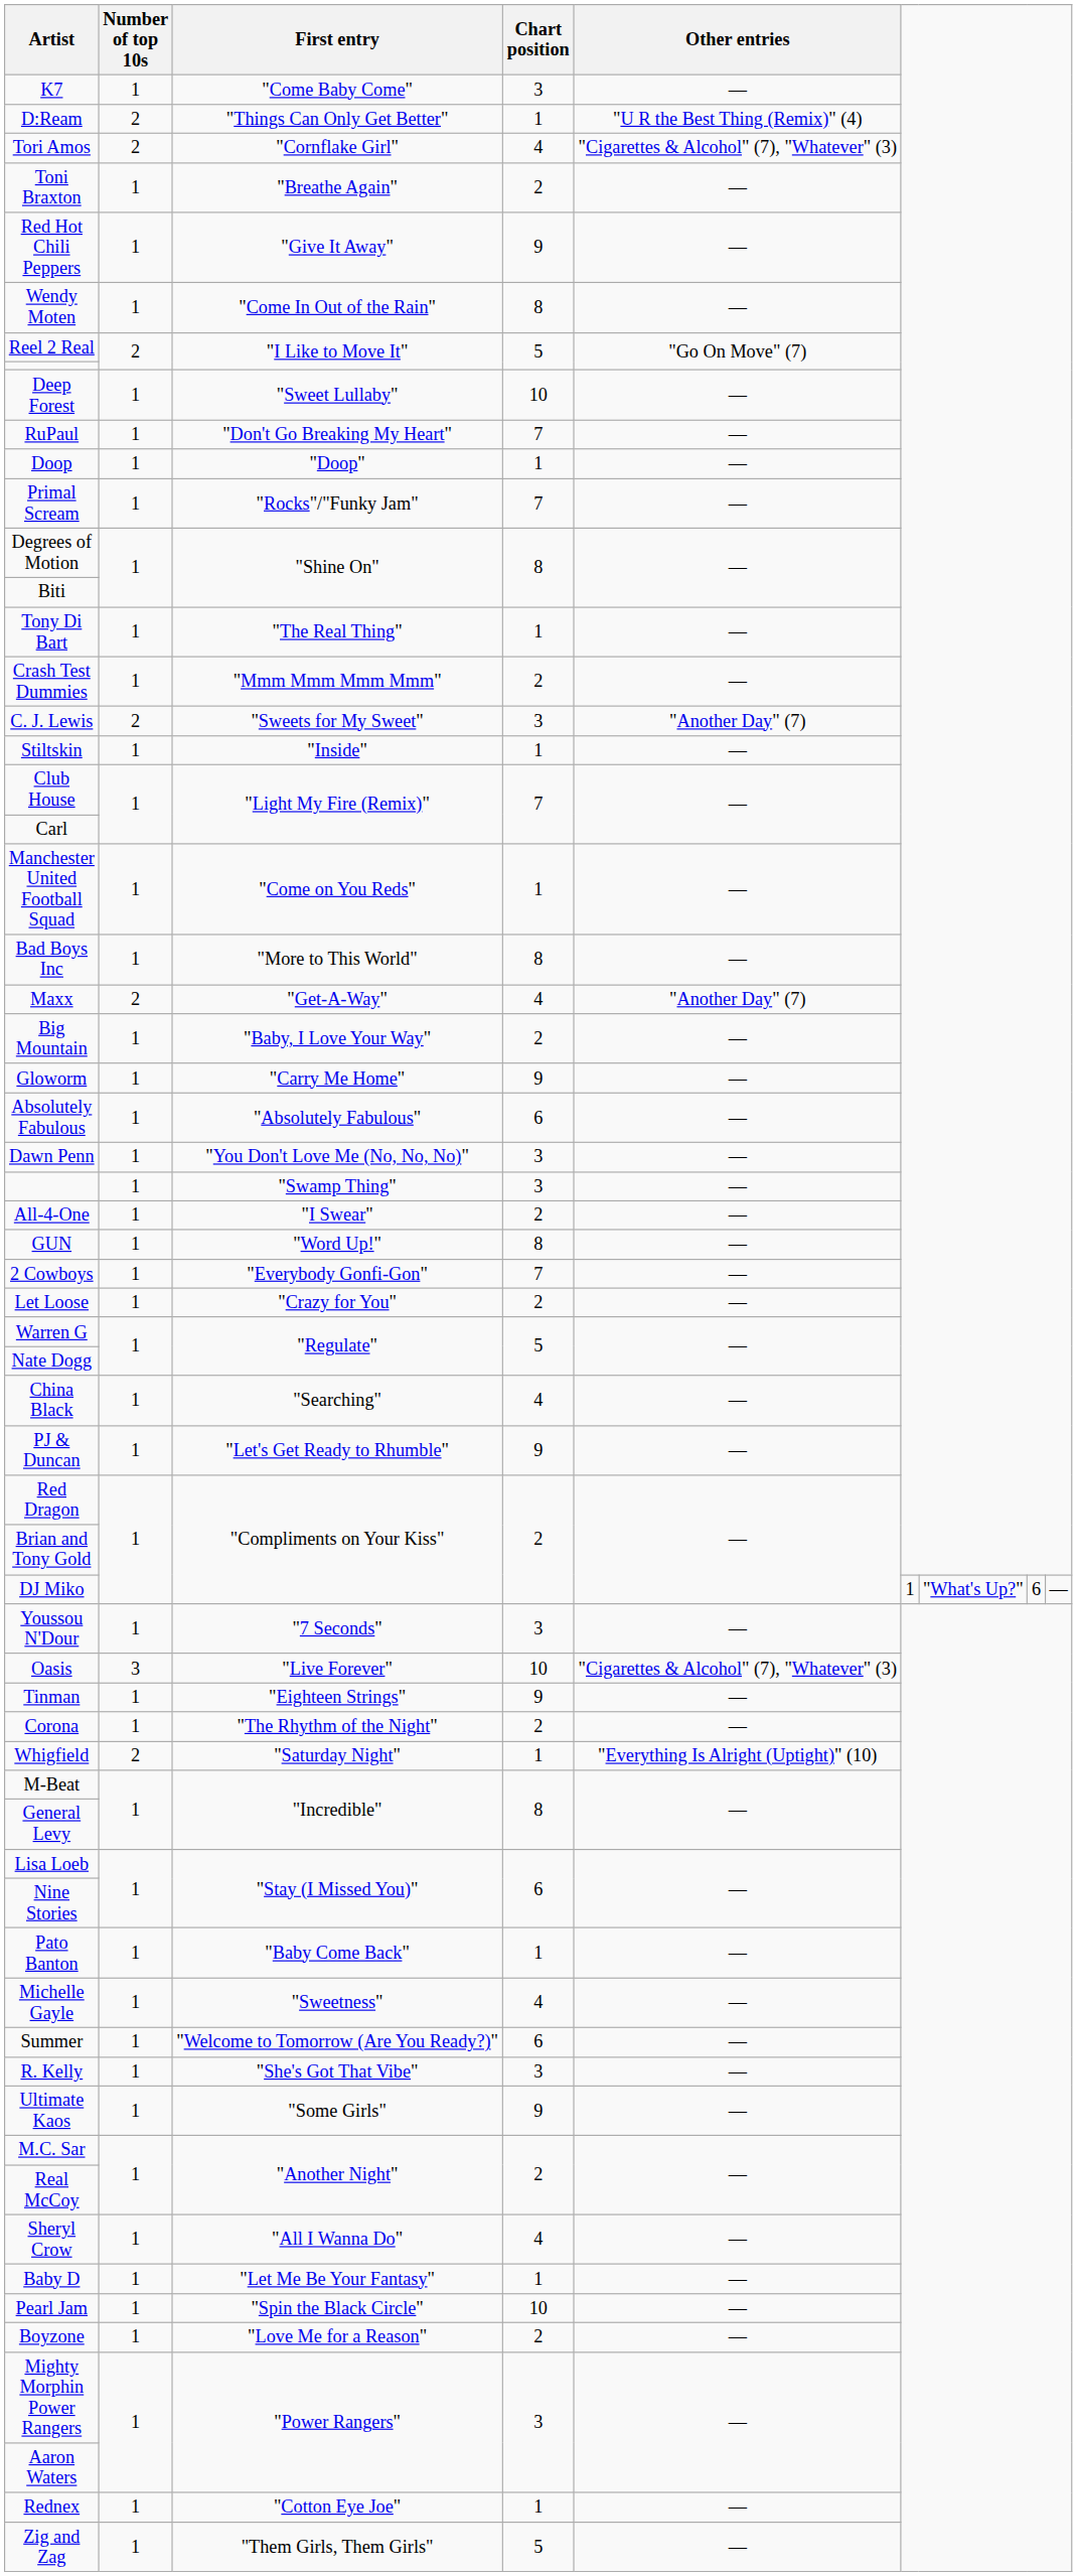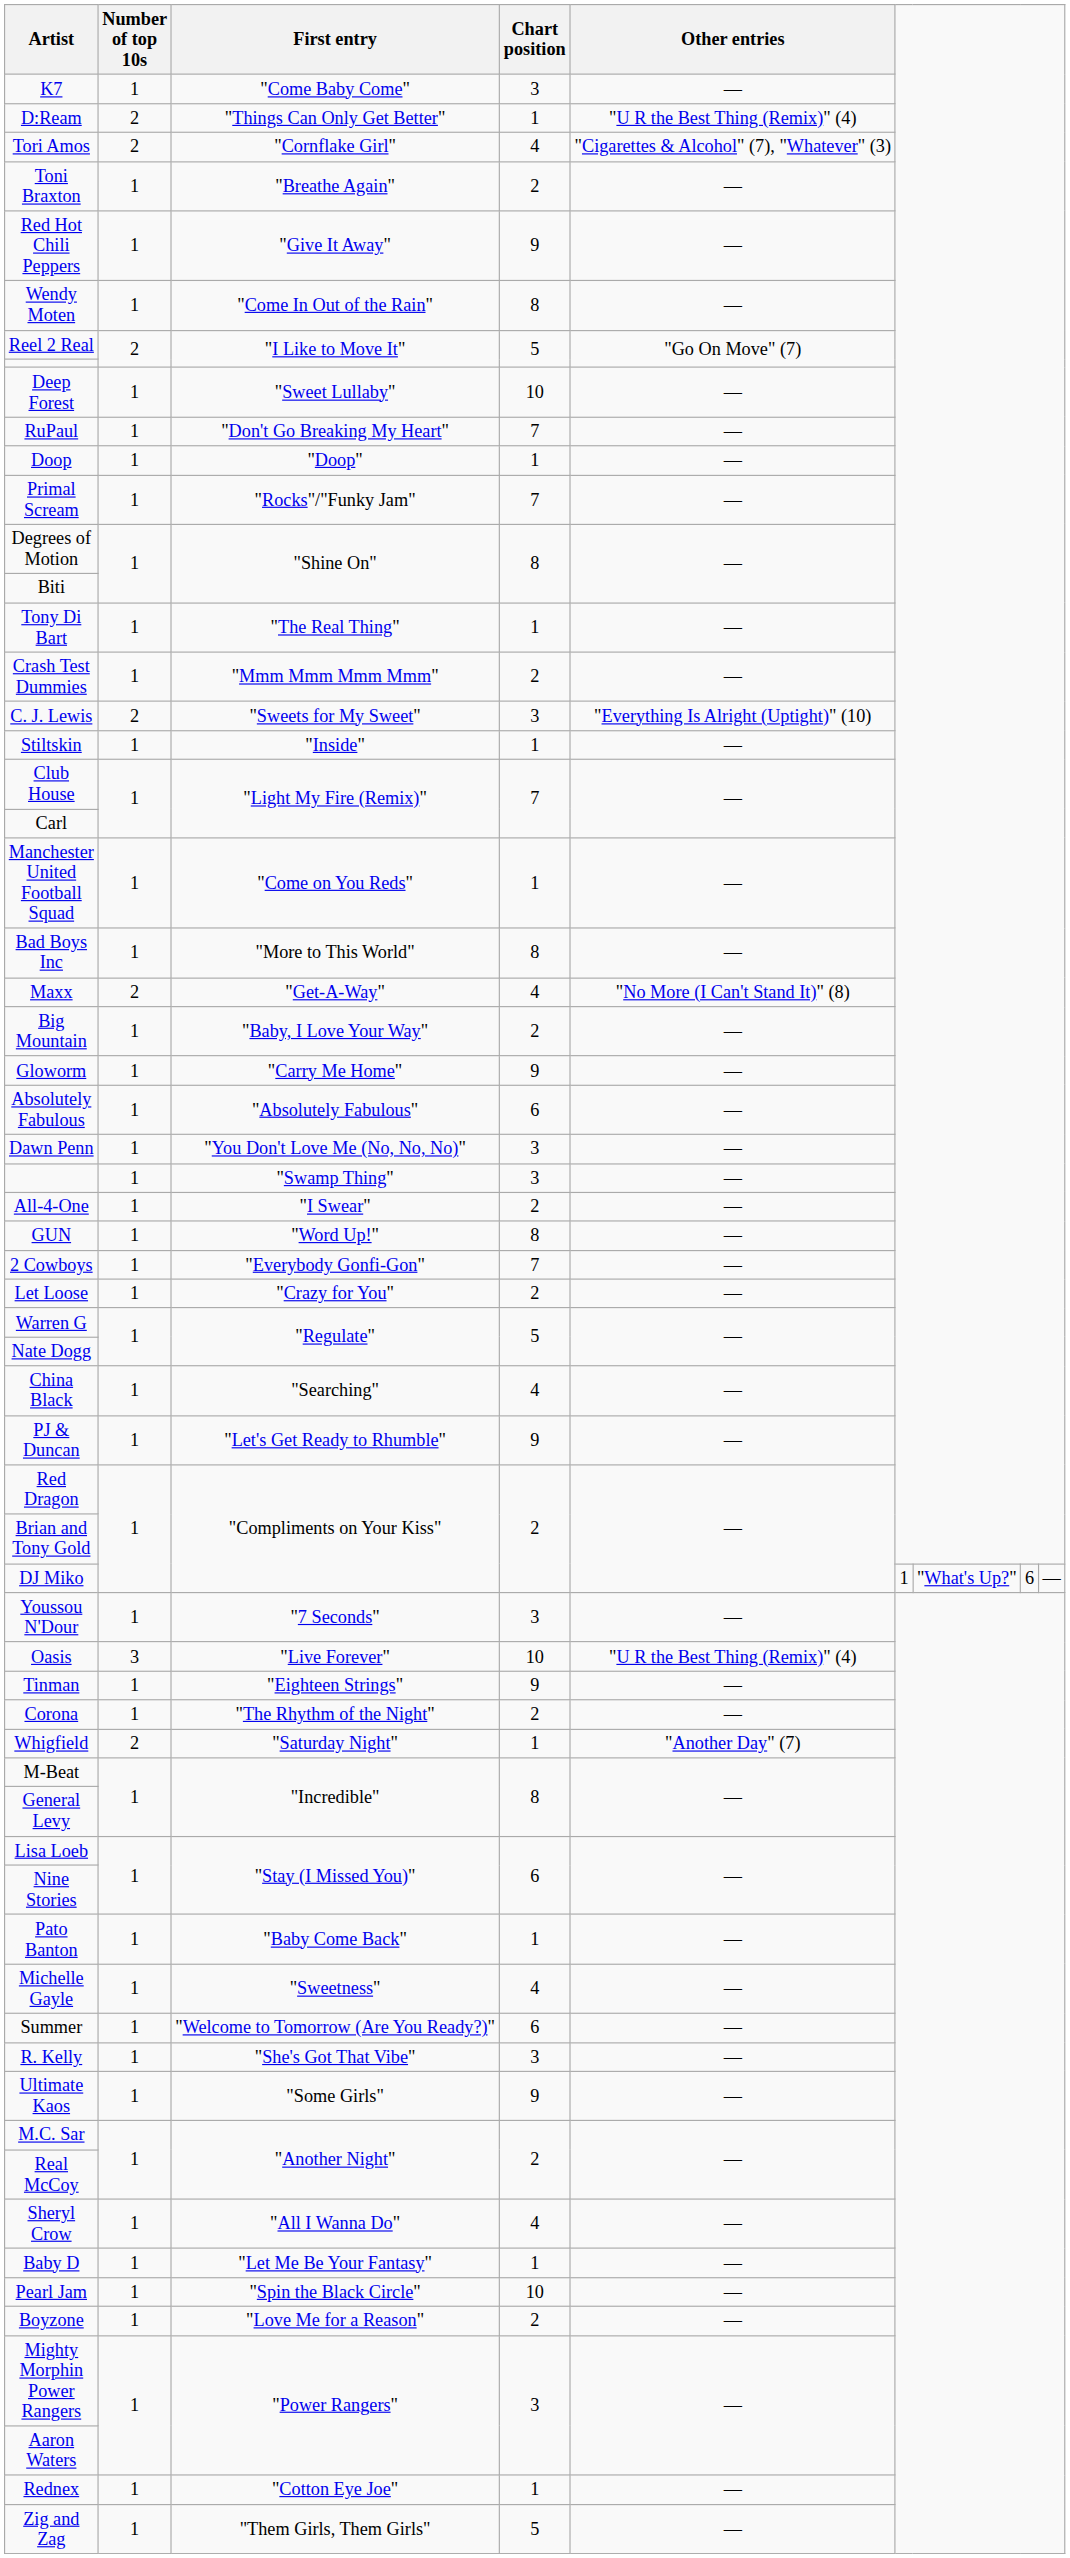 <table class="wikitable sortable mw-collapsible mw-collapsed" style="text-align: center;">
 <tr>
 <th scope="col" style="width:55px;">Artist</th>
 <th scope="col" style="width:55px;" data-sort-type="number">Number of top 10s</th>
 <th scope="col" style="text-align:center;">First entry</th>
 <th scope="col" style="width:55px;" data-sort-type="number">Chart position</th>
 <th scope="col" style="text-align:center;">Other entries</th>
 </tr>
 <tr>
 <td><a href='#'>K7</a></td>
 <td>1</td>
 <td>"<a href='#'>Come Baby Come</a>"</td>
 <td>3</td>
 <td>—</td>
 </tr>
 <tr>
 <td><a href='#'>D:Ream</a></td>
 <td>2</td>
 <td>"<a href='#'>Things Can Only Get Better</a>"</td>
 <td>1</td>
 <td>"<a href='#'>U R the Best Thing (Remix)</a>" (4)</td>
 </tr>
 <tr>
 <td><a href='#'>Tori Amos</a></td>
 <td>2</td>
 <td>"<a href='#'>Cornflake Girl</a>"</td>
 <td>4</td>
 <td>"<a href='#'>Cigarettes & Alcohol</a>" (7), "<a href='#'>Whatever</a>" (3)</td>
 </tr>
 <tr>
 <td><a href='#'>Toni Braxton</a></td>
 <td>1</td>
 <td>"<a href='#'>Breathe Again</a>"</td>
 <td>2</td>
 <td>—</td>
 </tr>
 <tr>
 <td><a href='#'>Red Hot Chili Peppers</a></td>
 <td>1</td>
 <td>"<a href='#'>Give It Away</a>"</td>
 <td>9</td>
 <td>—</td>
 </tr>
 <tr>
 <td><a href='#'>Wendy Moten</a></td>
 <td>1</td>
 <td>"<a href='#'>Come In Out of the Rain</a>"</td>
 <td>8</td>
 <td>—</td>
 </tr>
 <tr>
 <td><a href='#'>Reel 2 Real</a></td>
 <td rowspan="2">2</td>
 <td rowspan="2">"<a href='#'>I Like to Move It</a>"</td>
 <td rowspan="2">5</td>
 <td rowspan="2">"Go On Move" (7)</td>
 </tr>
 <tr>
 <td></td>
 </tr>
 <tr>
 <td><a href='#'>Deep Forest</a></td>
 <td>1</td>
 <td>"<a href='#'>Sweet Lullaby</a>"</td>
 <td>10</td>
 <td>—</td>
 </tr>
 <tr>
 <td><a href='#'>RuPaul</a></td>
 <td>1</td>
 <td>"<a href='#'>Don't Go Breaking My Heart</a>"</td>
 <td>7</td>
 <td>—</td>
 </tr>
 <tr>
 <td><a href='#'>Doop</a></td>
 <td>1</td>
 <td>"<a href='#'>Doop</a>"</td>
 <td>1</td>
 <td>—</td>
 </tr>
 <tr>
 <td><a href='#'>Primal Scream</a></td>
 <td>1</td>
 <td>"<a href='#'>Rocks</a>"/"Funky Jam"</td>
 <td>7</td>
 <td>—</td>
 </tr>
 <tr>
 <td>Degrees of Motion</td>
 <td rowspan="2">1</td>
 <td rowspan="2">"Shine On"</td>
 <td rowspan="2">8</td>
 <td rowspan="2">—</td>
 </tr>
 <tr>
 <td>Biti</td>
 </tr>
 <tr>
 <td><a href='#'>Tony Di Bart</a></td>
 <td>1</td>
 <td>"<a href='#'>The Real Thing</a>"</td>
 <td>1</td>
 <td>—</td>
 </tr>
 <tr>
 <td><a href='#'>Crash Test Dummies</a></td>
 <td>1</td>
 <td>"<a href='#'>Mmm Mmm Mmm Mmm</a>"</td>
 <td>2</td>
 <td>—</td>
 </tr>
 <tr>
 <td><a href='#'>C. J. Lewis</a></td>
 <td>2</td>
 <td>"<a href='#'>Sweets for My Sweet</a>"</td>
 <td>3</td>
-<td>"<a href='#'>Another Day</a>" (7) </td>
+<td>"<a href='#'>Everything Is Alright (Uptight)</a>" (10)</td>
 </tr>
 <tr>
 <td><a href='#'>Stiltskin</a></td>
 <td>1</td>
 <td>"<a href='#'>Inside</a>"</td>
 <td>1</td>
 <td>—</td>
 </tr>
 <tr>
 <td><a href='#'>Club House</a></td>
 <td rowspan="2">1</td>
 <td rowspan="2">"<a href='#'>Light My Fire (Remix)</a>"</td>
 <td rowspan="2">7</td>
 <td rowspan="2">—</td>
 </tr>
 <tr>
 <td>Carl</td>
 </tr>
 <tr>
 <td><a href='#'>Manchester United Football Squad</a></td>
 <td>1</td>
 <td>"<a href='#'>Come on You Reds</a>"</td>
 <td>1</td>
 <td>—</td>
 </tr>
 <tr>
 <td><a href='#'>Bad Boys Inc</a></td>
 <td>1</td>
 <td>"More to This World"</td>
 <td>8</td>
 <td>—</td>
 </tr>
 <tr>
 <td><a href='#'>Maxx</a></td>
 <td>2</td>
 <td>"<a href='#'>Get-A-Way</a>"</td>
 <td>4</td>
-<td>"<a href='#'>Another Day</a>" (7) </td>
+<td>"<a href='#'>No More (I Can't Stand It)</a>" (8)</td>
 </tr>
 <tr>
 <td><a href='#'>Big Mountain</a></td>
 <td>1</td>
 <td>"<a href='#'>Baby, I Love Your Way</a>"</td>
 <td>2</td>
 <td>—</td>
 </tr>
 <tr>
 <td><a href='#'>Gloworm</a></td>
 <td>1</td>
 <td>"<a href='#'>Carry Me Home</a>"</td>
 <td>9</td>
 <td>—</td>
 </tr>
 <tr>
 <td><a href='#'>Absolutely Fabulous</a></td>
 <td>1</td>
 <td>"<a href='#'>Absolutely Fabulous</a>"</td>
 <td>6</td>
 <td>—</td>
 </tr>
 <tr>
 <td><a href='#'>Dawn Penn</a></td>
 <td>1</td>
 <td>"<a href='#'>You Don't Love Me (No, No, No)</a>"</td>
 <td>3</td>
 <td>—</td>
 </tr>
 <tr>
 <td></td>
 <td>1</td>
 <td>"<a href='#'>Swamp Thing</a>"</td>
 <td>3</td>
 <td>—</td>
 </tr>
 <tr>
 <td><a href='#'>All-4-One</a></td>
 <td>1</td>
 <td>"<a href='#'>I Swear</a>"</td>
 <td>2</td>
 <td>—</td>
 </tr>
 <tr>
 <td><a href='#'>GUN</a></td>
 <td>1</td>
 <td>"<a href='#'>Word Up!</a>"</td>
 <td>8</td>
 <td>—</td>
 </tr>
 <tr>
 <td><a href='#'>2 Cowboys</a></td>
 <td>1</td>
 <td>"<a href='#'>Everybody Gonfi-Gon</a>"</td>
 <td>7</td>
 <td>—</td>
 </tr>
 <tr>
 <td><a href='#'>Let Loose</a></td>
 <td>1</td>
 <td>"<a href='#'>Crazy for You</a>"</td>
 <td>2</td>
 <td>—</td>
 </tr>
 <tr>
 <td><a href='#'>Warren G</a></td>
 <td rowspan="2">1</td>
 <td rowspan="2">"<a href='#'>Regulate</a>"</td>
 <td rowspan="2">5</td>
 <td rowspan="2">—</td>
 </tr>
 <tr>
 <td><a href='#'>Nate Dogg</a></td>
 </tr>
 <tr>
 <td><a href='#'>China Black</a></td>
 <td>1</td>
 <td>"Searching"</td>
 <td>4</td>
 <td>—</td>
 </tr>
 <tr>
 <td><a href='#'>PJ & Duncan</a></td>
 <td>1</td>
 <td>"<a href='#'>Let's Get Ready to Rhumble</a>"</td>
 <td>9</td>
 <td>—</td>
 </tr>
 <tr>
 <td><a href='#'>Red Dragon</a></td>
 <td rowspan="3">1</td>
 <td rowspan="3">"Compliments on Your Kiss"</td>
 <td rowspan="3">2</td>
 <td rowspan="3">—</td>
 </tr>
 <tr>
 <td><a href='#'>Brian and Tony Gold</a></td>
 </tr>
 <tr>
 <td><a href='#'>DJ Miko</a></td>
 <td>1</td>
 <td>"<a href='#'>What's Up?</a>"</td>
 <td>6</td>
 <td>—</td>
 </tr>
 <tr>
 <td><a href='#'>Youssou N'Dour</a></td>
 <td>1</td>
 <td>"<a href='#'>7 Seconds</a>"</td>
 <td>3</td>
 <td>—</td>
 </tr>
 <tr>
 <td><a href='#'>Oasis</a></td>
 <td>3</td>
 <td>"<a href='#'>Live Forever</a>"</td>
 <td>10</td>
-<td>"<a href='#'>Cigarettes & Alcohol</a>" (7), "<a href='#'>Whatever</a>" (3)</td>
+<td>"<a href='#'>U R the Best Thing (Remix)</a>" (4)</td>
 </tr>
 <tr>
 <td><a href='#'>Tinman</a></td>
 <td>1</td>
 <td>"<a href='#'>Eighteen Strings</a>"</td>
 <td>9</td>
 <td>—</td>
 </tr>
 <tr>
 <td><a href='#'>Corona</a></td>
 <td>1</td>
 <td>"<a href='#'>The Rhythm of the Night</a>"</td>
 <td>2</td>
 <td>—</td>
 </tr>
 <tr>
 <td><a href='#'>Whigfield</a></td>
 <td>2</td>
 <td>"<a href='#'>Saturday Night</a>"</td>
 <td>1</td>
-<td>"<a href='#'>Everything Is Alright (Uptight)</a>" (10)</td>
+<td>"<a href='#'>Another Day</a>" (7) </td>
 </tr>
 <tr>
 <td>M-Beat</td>
 <td rowspan="2">1</td>
 <td rowspan="2">"Incredible"</td>
 <td rowspan="2">8</td>
 <td rowspan="2">—</td>
 </tr>
 <tr>
 <td><a href='#'>General Levy</a></td>
 </tr>
 <tr>
 <td><a href='#'>Lisa Loeb</a></td>
 <td rowspan="2">1</td>
 <td rowspan="2">"<a href='#'>Stay (I Missed You)</a>"</td>
 <td rowspan="2">6</td>
 <td rowspan="2">—</td>
 </tr>
 <tr>
 <td><a href='#'>Nine Stories</a></td>
 </tr>
 <tr>
 <td><a href='#'>Pato Banton</a></td>
 <td>1</td>
 <td>"<a href='#'>Baby Come Back</a>"</td>
 <td>1</td>
 <td>—</td>
 </tr>
 <tr>
 <td><a href='#'>Michelle Gayle</a></td>
 <td>1</td>
 <td>"<a href='#'>Sweetness</a>"</td>
 <td>4</td>
 <td>—</td>
 </tr>
 <tr>
 <td>Summer</td>
 <td>1</td>
 <td>"<a href='#'>Welcome to Tomorrow (Are You Ready?)</a>"</td>
 <td>6</td>
 <td>—</td>
 </tr>
 <tr>
 <td><a href='#'>R. Kelly</a></td>
 <td>1</td>
 <td>"<a href='#'>She's Got That Vibe</a>"</td>
 <td>3</td>
 <td>—</td>
 </tr>
 <tr>
 <td><a href='#'>Ultimate Kaos</a></td>
 <td>1</td>
 <td>"Some Girls"</td>
 <td>9</td>
 <td>—</td>
 </tr>
 <tr>
 <td><a href='#'>M.C. Sar</a></td>
 <td rowspan="2">1</td>
 <td rowspan="2">"<a href='#'>Another Night</a>"</td>
 <td rowspan="2">2</td>
 <td rowspan="2">—</td>
 </tr>
 <tr>
 <td><a href='#'>Real McCoy</a></td>
 </tr>
 <tr>
 <td><a href='#'>Sheryl Crow</a></td>
 <td>1</td>
 <td>"<a href='#'>All I Wanna Do</a>"</td>
 <td>4</td>
 <td>—</td>
 </tr>
 <tr>
 <td><a href='#'>Baby D</a></td>
 <td>1</td>
 <td>"<a href='#'>Let Me Be Your Fantasy</a>"</td>
 <td>1</td>
 <td>—</td>
 </tr>
 <tr>
 <td><a href='#'>Pearl Jam</a></td>
 <td>1</td>
 <td>"<a href='#'>Spin the Black Circle</a>"</td>
 <td>10</td>
 <td>—</td>
 </tr>
 <tr>
 <td><a href='#'>Boyzone</a></td>
 <td>1</td>
 <td>"<a href='#'>Love Me for a Reason</a>" </td>
 <td>2</td>
 <td>—</td>
 </tr>
 <tr>
 <td><a href='#'>Mighty Morphin Power Rangers</a></td>
 <td rowspan="2">1</td>
 <td rowspan="2">"<a href='#'>Power Rangers</a>"</td>
 <td rowspan="2">3</td>
 <td rowspan="2">—</td>
 </tr>
 <tr>
 <td><a href='#'>Aaron Waters</a></td>
 </tr>
 <tr>
 <td><a href='#'>Rednex</a></td>
 <td>1</td>
 <td>"<a href='#'>Cotton Eye Joe</a>" </td>
 <td>1</td>
 <td>—</td>
 </tr>
 <tr>
 <td><a href='#'>Zig and Zag</a></td>
 <td>1</td>
 <td>"Them Girls, Them Girls" </td>
 <td>5</td>
 <td>—</td>
 </tr>
 </table>
